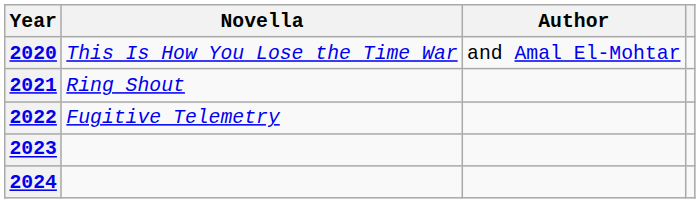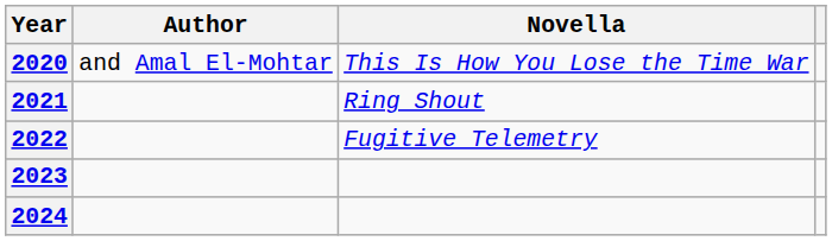 <table class="wikitable sortable">
 <tr>
 <th scope="col">Year</th>
+<th scope="col">Author</th>
 <th scope="col">Novella</th>
-<th scope="col">Author</th>
 <th scope=col class="unsortable"></th>
 </tr>
 <tr>
 <th scope="row"><a href='#'>2020</a></th>
+<td> and <a href='#'>Amal El-Mohtar</a></td>
 <td><em><a href='#'>This Is How You Lose the Time War</a></em></td>
-<td> and <a href='#'>Amal El-Mohtar</a></td>
 <td></td>
 </tr>
 <tr>
 <th scope="row"><a href='#'>2021</a></th>
+<td></td>
 <td><em><a href='#'>Ring Shout</a></em></td>
-<td></td>
 <td></td>
 </tr>
 <tr>
 <th scope="row"><a href='#'>2022</a></th>
+<td></td>
 <td><em><a href='#'>Fugitive Telemetry</a></em></td>
-<td></td>
 <td></td>
 </tr>
 <tr>
 <th scope="row"><a href='#'>2023</a></th>
 <td></td>
 <td></td>
 <td></td>
 </tr>
 <tr>
 <th scope="row"><a href='#'>2024</a></th>
 <td></td>
 <td></td>
 <td></td>
 </tr>
 </table>
